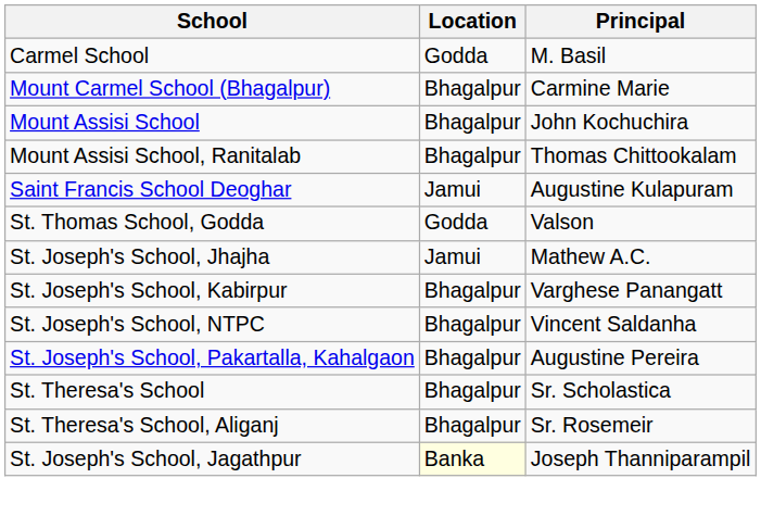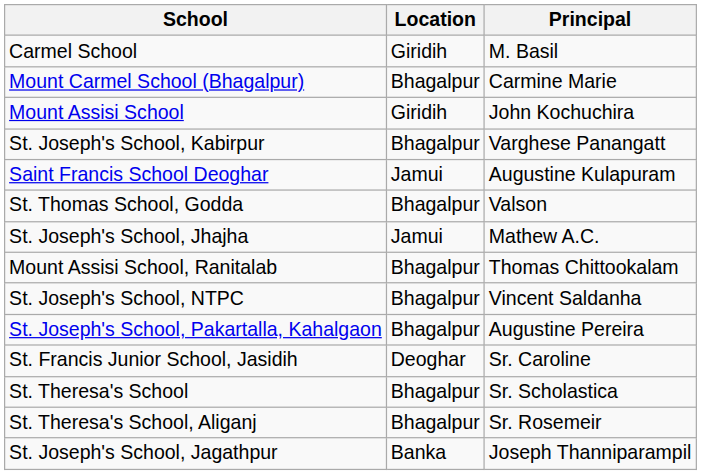 <table class="wikitable">
 <tr>
 <th>School</th>
 <th>Location</th>
 <th>Principal</th>
 </tr>
 <tr>
 <td>Carmel School</td>
-<td>Godda</td>
+<td>Giridih</td>
 <td>M. Basil</td>
 </tr>
 <tr>
 <td><a href='#'>Mount Carmel School (Bhagalpur)</a></td>
 <td>Bhagalpur</td>
 <td>Carmine Marie</td>
 </tr>
 <tr>
 <td><a href='#'>Mount Assisi School</a></td>
-<td>Bhagalpur</td>
+<td>Giridih</td>
 <td>John Kochuchira</td>
 </tr>
 <tr>
-<td>Mount Assisi School, Ranitalab</td>
+<td>St. Joseph's School, Kabirpur</td>
 <td>Bhagalpur</td>
-<td>Thomas Chittookalam</td>
+<td>Varghese Panangatt</td>
 </tr>
 <tr>
 <td><a href='#'>Saint Francis School Deoghar</a></td>
 <td>Jamui</td>
 <td>Augustine Kulapuram</td>
 </tr>
 <tr>
 <td>St. Thomas School, Godda</td>
-<td>Godda</td>
+<td>Bhagalpur</td>
 <td>Valson</td>
 </tr>
 <tr>
 <td>St. Joseph's School, Jhajha</td>
 <td>Jamui</td>
 <td>Mathew A.C.</td>
 </tr>
 <tr>
-<td>St. Joseph's School, Kabirpur</td>
+<td>Mount Assisi School, Ranitalab</td>
 <td>Bhagalpur</td>
-<td>Varghese Panangatt</td>
+<td>Thomas Chittookalam</td>
 </tr>
 <tr>
 <td>St. Joseph's School, NTPC</td>
 <td>Bhagalpur</td>
 <td>Vincent Saldanha</td>
 </tr>
 <tr>
 <td><a href='#'>St. Joseph's School, Pakartalla, Kahalgaon</a></td>
 <td>Bhagalpur</td>
 <td>Augustine Pereira</td>
+</tr>
+<tr>
+<td>St. Francis Junior School, Jasidih</td>
+<td>Deoghar</td>
+<td>Sr. Caroline</td>
 </tr>
 <tr>
 <td>St. Theresa's School</td>
 <td>Bhagalpur</td>
 <td>Sr. Scholastica</td>
 </tr>
 <tr>
 <td>St. Theresa's School, Aliganj</td>
 <td>Bhagalpur</td>
 <td>Sr. Rosemeir</td>
 </tr>
 <tr>
 <td>St. Joseph's School, Jagathpur</td>
-<td style="background: lightyellow;">Banka</td>
+<td>Banka</td>
 <td>Joseph Thanniparampil</td>
 </tr>
 </table>
